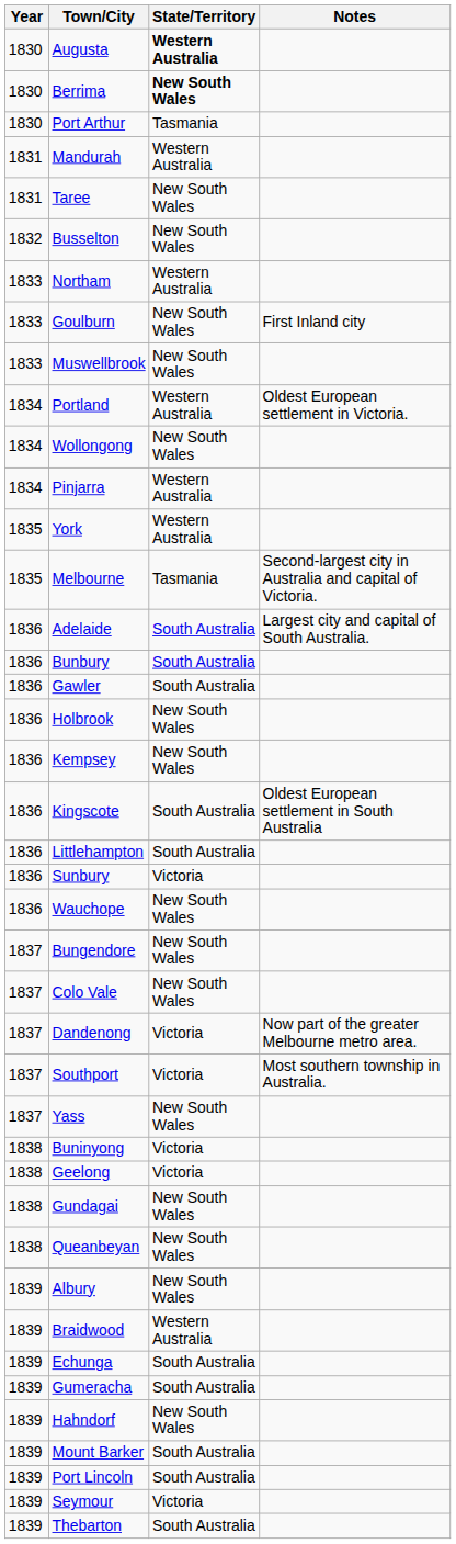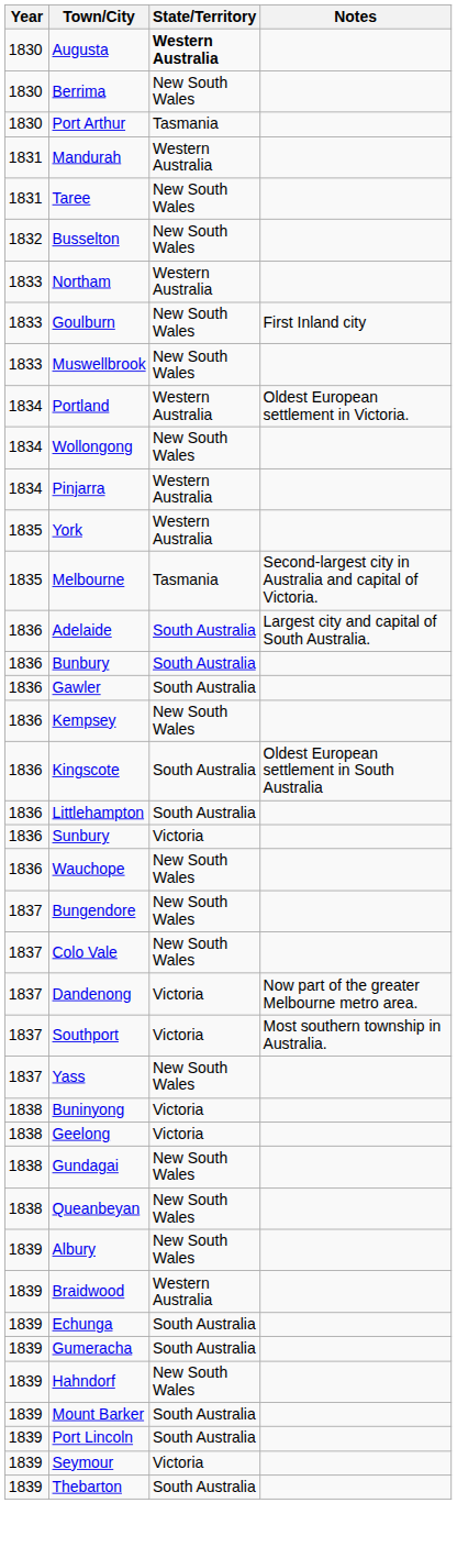 <table class="wikitable sortable" style="width:75%;">
 <tr>
 <th style="width:10%;">Year</th>
 <th style="width:20%;">Town/City</th>
 <th style="width:20%;">State/Territory</th>
 <th style="width:50%;" class="unsortable">Notes</th>
 </tr>
 <tr>
 <td>1830</td>
 <td><a href='#'>Augusta</a></td>
 <td><strong>Western Australia</strong></td>
 <td></td>
 </tr>
 <tr>
 <td>1830</td>
 <td><a href='#'>Berrima</a></td>
-<td><strong>New South Wales</strong></td>
+<td>New South Wales</td>
 <td></td>
 </tr>
 <tr>
 <td>1830</td>
 <td><a href='#'>Port Arthur</a></td>
 <td>Tasmania</td>
 <td></td>
 </tr>
 <tr>
 <td>1831</td>
 <td><a href='#'>Mandurah</a></td>
 <td>Western Australia</td>
 <td></td>
 </tr>
 <tr>
 <td>1831</td>
 <td><a href='#'>Taree</a></td>
 <td>New South Wales</td>
 <td></td>
 </tr>
 <tr>
 <td>1832</td>
 <td><a href='#'>Busselton</a></td>
 <td>New South Wales</td>
 <td></td>
 </tr>
 <tr>
 <td>1833</td>
 <td><a href='#'>Northam</a></td>
 <td>Western Australia</td>
 <td></td>
 </tr>
 <tr>
 <td>1833</td>
 <td><a href='#'>Goulburn</a></td>
 <td>New South Wales</td>
 <td>First Inland city</td>
 </tr>
 <tr>
 <td>1833</td>
 <td><a href='#'>Muswellbrook</a></td>
 <td>New South Wales</td>
 <td></td>
 </tr>
 <tr>
 <td>1834</td>
 <td><a href='#'>Portland</a></td>
 <td>Western Australia</td>
 <td>Oldest European settlement in Victoria.</td>
 </tr>
 <tr>
 <td>1834</td>
 <td><a href='#'>Wollongong</a></td>
 <td>New South Wales</td>
 <td></td>
 </tr>
 <tr>
 <td>1834</td>
 <td><a href='#'>Pinjarra</a></td>
 <td Western Australia (Australia)>Western Australia</td>
 </tr>
 <tr>
 <td>1835</td>
 <td><a href='#'>York</a></td>
 <td>Western Australia</td>
 <td></td>
 </tr>
 <tr>
 <td>1835</td>
 <td><a href='#'>Melbourne</a></td>
 <td>Tasmania</td>
 <td>Second-largest city in Australia and capital of Victoria.</td>
 </tr>
 <tr>
 <td>1836</td>
 <td><a href='#'>Adelaide</a></td>
 <td><a href='#'>South Australia</a></td>
 <td>Largest city and capital of South Australia.</td>
 </tr>
 <tr>
 <td>1836</td>
 <td><a href='#'>Bunbury</a></td>
 <td><a href='#'>South Australia</a></td>
 <td></td>
 </tr>
 <tr>
 <td>1836</td>
 <td><a href='#'>Gawler</a></td>
 <td>South Australia</td>
-<td></td>
-</tr>
-<tr>
-<td>1836</td>
-<td><a href='#'>Holbrook</a></td>
-<td>New South Wales</td>
 <td></td>
 </tr>
 <tr>
 <td>1836</td>
 <td><a href='#'>Kempsey</a></td>
 <td>New South Wales</td>
 <td></td>
 </tr>
 <tr>
 <td>1836</td>
 <td><a href='#'>Kingscote</a></td>
 <td>South Australia</td>
 <td>Oldest European settlement in South Australia</td>
 </tr>
 <tr>
 <td>1836</td>
 <td><a href='#'>Littlehampton</a></td>
 <td>South Australia</td>
 <td></td>
 </tr>
 <tr>
 <td>1836</td>
 <td><a href='#'>Sunbury</a></td>
 <td>Victoria</td>
 <td></td>
 </tr>
 <tr>
 <td>1836</td>
 <td><a href='#'>Wauchope</a></td>
 <td>New South Wales</td>
 <td></td>
 </tr>
 <tr>
 <td>1837</td>
 <td><a href='#'>Bungendore</a></td>
 <td>New South Wales</td>
 <td></td>
 </tr>
 <tr>
 <td>1837</td>
 <td><a href='#'>Colo Vale</a></td>
 <td>New South Wales</td>
 <td></td>
 </tr>
 <tr>
 <td>1837</td>
 <td><a href='#'>Dandenong</a></td>
 <td>Victoria</td>
 <td>Now part of the greater Melbourne metro area.</td>
 </tr>
 <tr>
 <td>1837</td>
 <td><a href='#'>Southport</a></td>
 <td>Victoria</td>
 <td>Most southern township in Australia.</td>
 </tr>
 <tr>
 <td>1837</td>
 <td><a href='#'>Yass</a></td>
 <td>New South Wales</td>
 <td></td>
 </tr>
 <tr>
 <td>1838</td>
 <td><a href='#'>Buninyong</a></td>
 <td>Victoria</td>
 <td></td>
 </tr>
 <tr>
 <td>1838</td>
 <td><a href='#'>Geelong</a></td>
 <td>Victoria</td>
 <td></td>
 </tr>
 <tr>
 <td>1838</td>
 <td><a href='#'>Gundagai</a></td>
 <td>New South Wales</td>
 <td></td>
 </tr>
 <tr>
 <td>1838</td>
 <td><a href='#'>Queanbeyan</a></td>
 <td>New South Wales</td>
 <td></td>
 </tr>
 <tr>
 <td>1839</td>
 <td><a href='#'>Albury</a></td>
 <td>New South Wales</td>
 <td></td>
 </tr>
 <tr>
 <td>1839</td>
 <td><a href='#'>Braidwood</a></td>
 <td>Western Australia</td>
 <td></td>
 </tr>
 <tr>
 <td>1839</td>
 <td><a href='#'>Echunga</a></td>
 <td>South Australia</td>
 <td></td>
 </tr>
 <tr>
 <td>1839</td>
 <td><a href='#'>Gumeracha</a></td>
 <td>South Australia</td>
 <td></td>
 </tr>
 <tr>
 <td>1839</td>
 <td><a href='#'>Hahndorf</a></td>
 <td>New South Wales</td>
 <td></td>
 </tr>
 <tr>
 <td>1839</td>
 <td><a href='#'>Mount Barker</a></td>
 <td>South Australia</td>
 <td></td>
 </tr>
 <tr>
 <td>1839</td>
 <td><a href='#'>Port Lincoln</a></td>
 <td>South Australia</td>
 <td></td>
 </tr>
 <tr>
 <td>1839</td>
 <td><a href='#'>Seymour</a></td>
 <td>Victoria</td>
 <td></td>
 </tr>
 <tr>
 <td>1839</td>
 <td><a href='#'>Thebarton</a></td>
 <td>South Australia</td>
 <td></td>
 </tr>
 </table>
